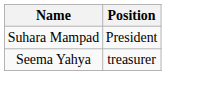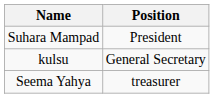 <table class="wikitable" style="text-align:center">
 <tr>
 <th scope="col">Name</th>
 <th scope="col">Position</th>
 </tr>
 <tr>
 <td>Suhara Mampad </td>
 <td>President</td>
 </tr>
 <tr>
+<td>kulsu</td>
+<td>General Secretary</td>
+</tr>
+<tr>
 <td>Seema Yahya</td>
 <td>treasurer</td>
 </tr>
 </table>
